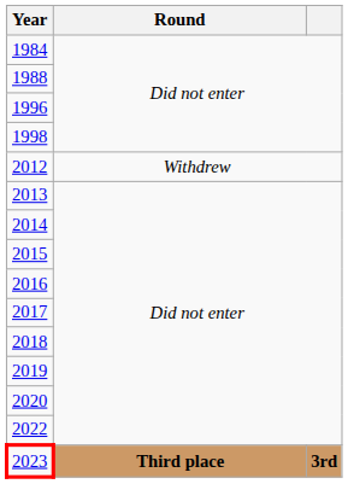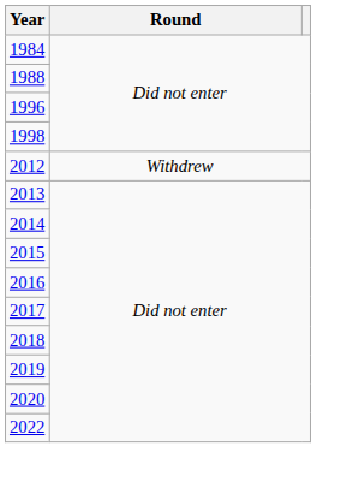 <table class="wikitable" style="text-align: center; font-size:90%">
 <tr>
 <th>Year</th>
 <th style="width:200px">Round</th>
 <th></th>
 </tr>
 <tr>
 <td><a href='#'>1984</a></td>
 <td colspan="2" rowspan="4"><em>Did not enter</em></td>
 </tr>
 <tr>
 <td><a href='#'>1988</a></td>
 </tr>
 <tr>
 <td><a href='#'>1996</a></td>
 </tr>
 <tr>
 <td><a href='#'>1998</a></td>
 </tr>
 <tr>
 <td><a href='#'>2012</a></td>
 <td colspan="2"><em>Withdrew</em></td>
 </tr>
 <tr>
 <td><a href='#'>2013</a></td>
 <td colspan="2" rowspan="9"><em>Did not enter</em></td>
 </tr>
 <tr>
 <td><a href='#'>2014</a></td>
 </tr>
 <tr>
 <td><a href='#'>2015</a></td>
 </tr>
 <tr>
 <td><a href='#'>2016</a></td>
 </tr>
 <tr>
 <td><a href='#'>2017</a></td>
 </tr>
 <tr>
 <td><a href='#'>2018</a></td>
 </tr>
 <tr>
 <td><a href='#'>2019</a></td>
 </tr>
 <tr>
 <td><a href='#'>2020</a></td>
 </tr>
 <tr>
 <td><a href='#'>2022</a></td>
 </tr>
-<tr>
-<td style="border: 3px solid red"><a href='#'>2023</a></td>
-<td bgcolor="cc9966"><strong>Third place</strong></td>
-<td bgcolor="cc9966"><strong>3rd</strong></td>
-</tr>
 </table>
